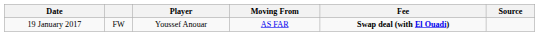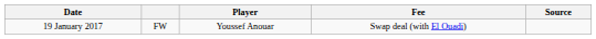 <table class="wikitable sortable" style="width:70%; text-align:center; font-size:85%; text-align:centre;">
 <tr>
 <th>Date</th>
 <th></th>
 <th>Player</th>
-<th>Moving From</th>
 <th>Fee</th>
 <th>Source</th>
 </tr>
 <tr>
 <td>19 January 2017</td>
 <td>FW</td>
 <td> Youssef Anouar</td>
-<td><a href='#'>AS FAR</a></td>
-<td><strong>Swap deal (with <a href='#'>El Ouadi</a>)</strong></td>
+<td>Swap deal (with <a href='#'>El Ouadi</a>)</td>
 <td></td>
 </tr>
 </table>
